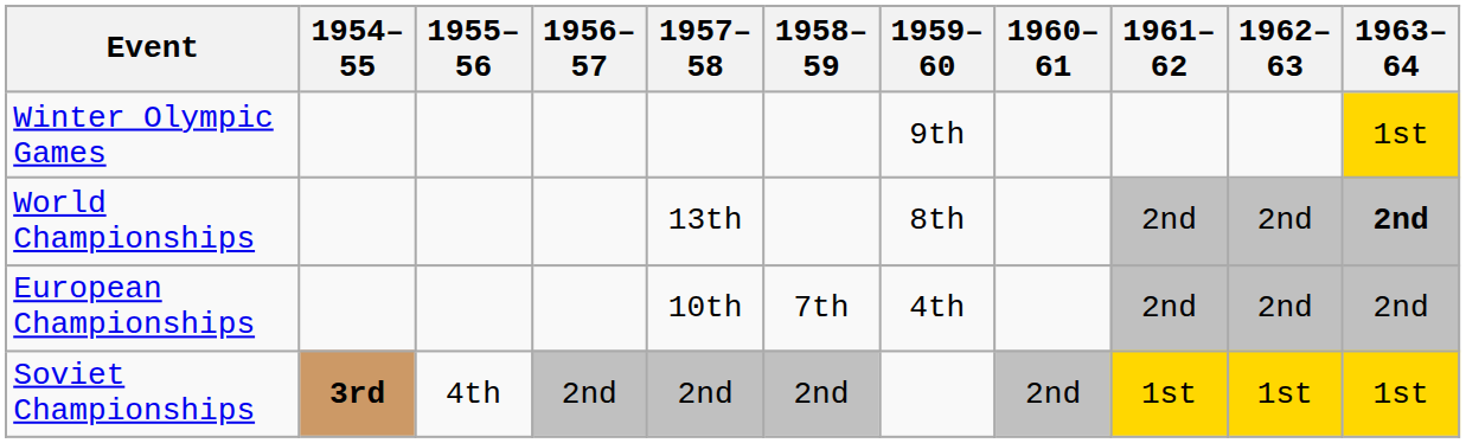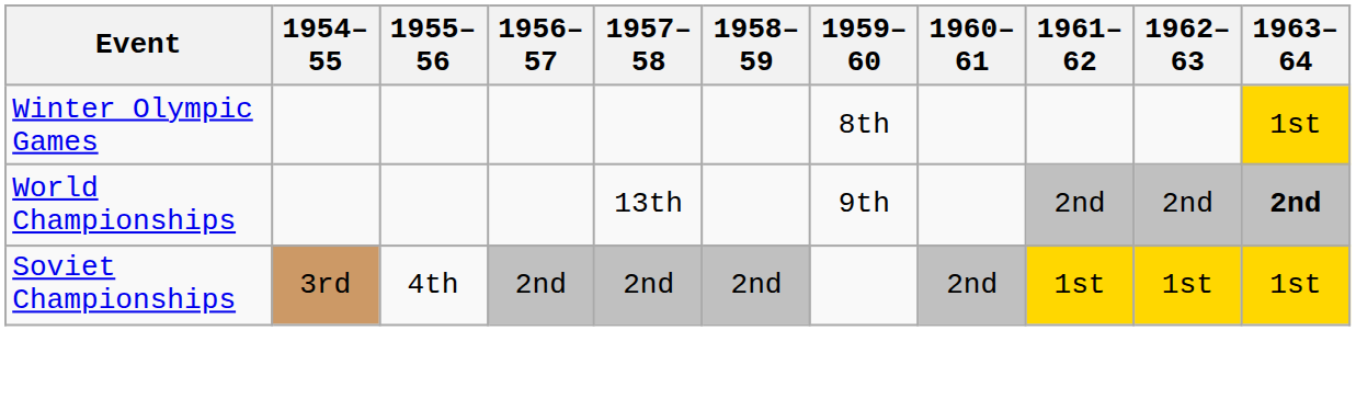 <table class="wikitable" style="text-align:center">
 <tr>
 <th>Event</th>
 <th>1954–55</th>
 <th>1955–56</th>
 <th>1956–57</th>
 <th>1957–58</th>
 <th>1958–59</th>
 <th>1959–60</th>
 <th>1960–61</th>
 <th>1961–62</th>
 <th>1962–63</th>
 <th>1963–64</th>
 </tr>
 <tr>
 <td align=left><a href='#'>Winter Olympic Games</a></td>
 <td></td>
 <td></td>
 <td></td>
 <td></td>
 <td></td>
-<td>9th</td>
+<td>8th</td>
 <td></td>
 <td></td>
 <td></td>
 <td bgcolor=gold>1st</td>
 </tr>
 <tr>
 <td align=left><a href='#'>World Championships</a></td>
 <td></td>
 <td></td>
 <td></td>
 <td>13th</td>
 <td></td>
-<td>8th</td>
+<td>9th</td>
 <td></td>
 <td bgcolor=silver>2nd</td>
 <td bgcolor=silver>2nd</td>
 <td bgcolor=silver><strong>2nd</strong></td>
 </tr>
 <tr>
-<td align=left><a href='#'>European Championships</a></td>
-<td></td>
-<td></td>
-<td></td>
-<td>10th</td>
-<td>7th</td>
-<td>4th</td>
-<td></td>
-<td bgcolor=silver>2nd</td>
-<td bgcolor=silver>2nd</td>
-<td bgcolor=silver>2nd</td>
-</tr>
-<tr>
 <td align=left><a href='#'>Soviet Championships</a></td>
-<td bgcolor=cc9966><strong>3rd</strong></td>
+<td bgcolor=cc9966>3rd</td>
 <td>4th</td>
 <td bgcolor=silver>2nd</td>
 <td bgcolor=silver>2nd</td>
 <td bgcolor=silver>2nd</td>
 <td></td>
 <td bgcolor=silver>2nd</td>
 <td bgcolor=gold>1st</td>
 <td bgcolor=gold>1st</td>
 <td bgcolor=gold>1st</td>
 </tr>
 </table>
